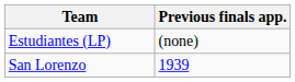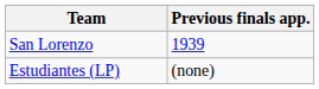 <table class="wikitable">
 <tr>
 <th width=150px>Team</th>
 <th>Previous finals app.</th>
 </tr>
 <tr>
+<td><a href='#'>San Lorenzo</a></td>
+<td><a href='#'>1939</a></td>
+</tr>
+<tr>
 <td><a href='#'>Estudiantes (LP)</a></td>
 <td>(none)</td>
 </tr>
-<tr>
-<td><a href='#'>San Lorenzo</a></td>
-<td><a href='#'>1939</a></td>
-</tr>
 </table>
